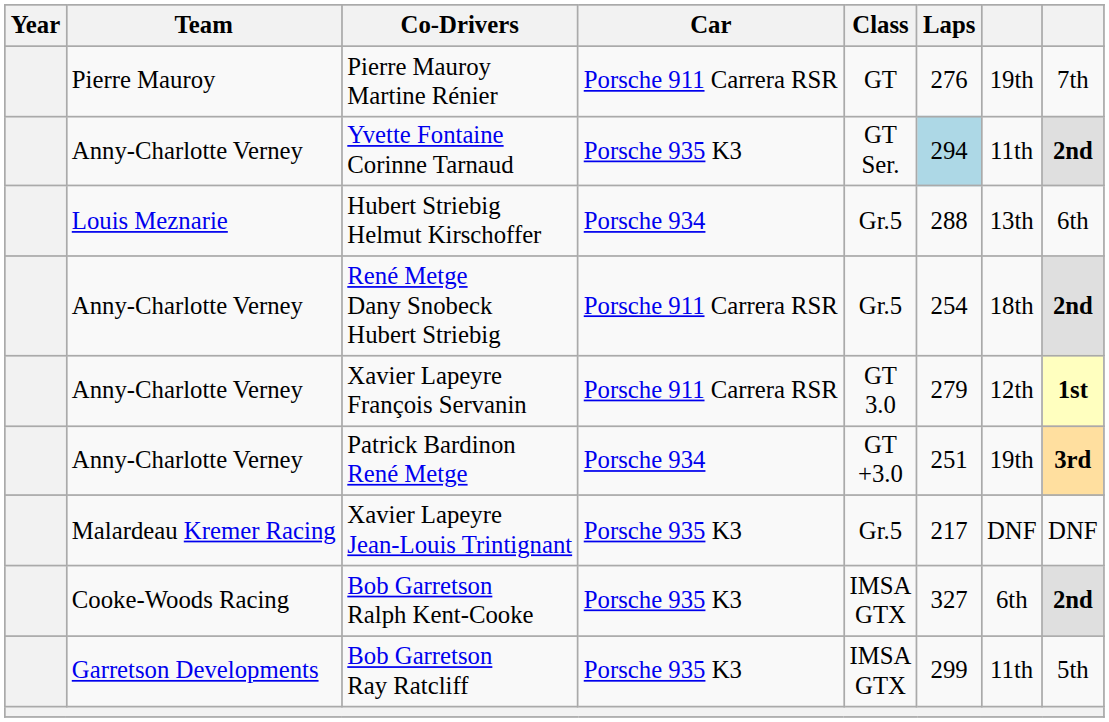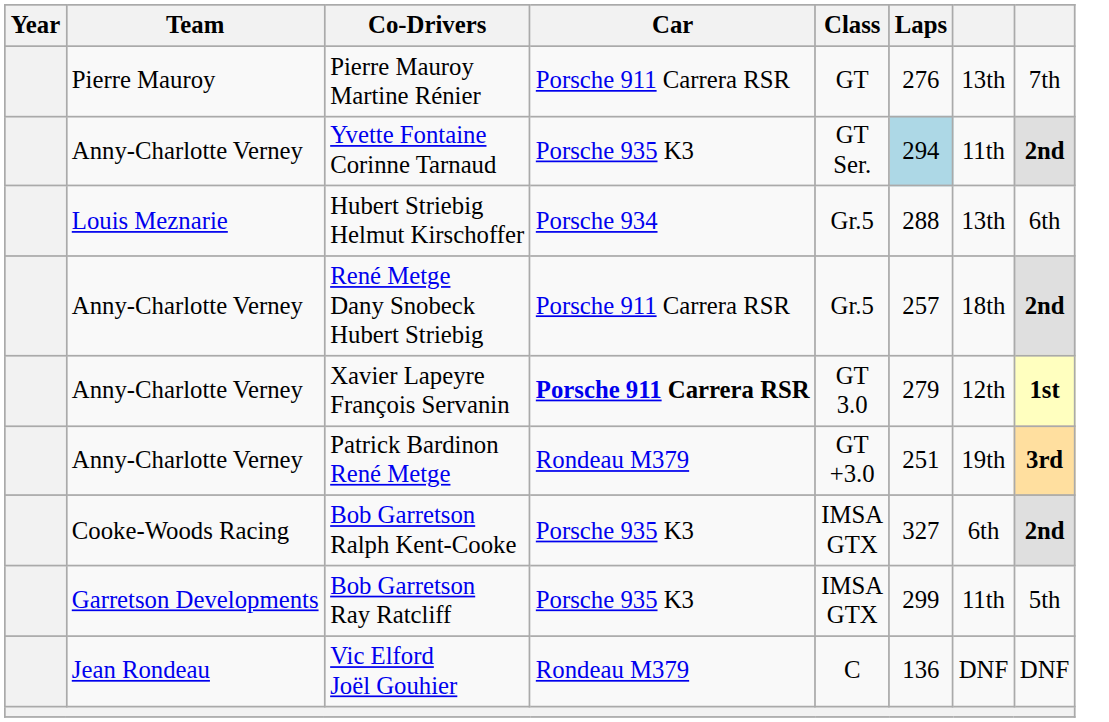 <table class="wikitable" style="font-size:90%">
 <tr>
 <th>Year</th>
 <th>Team</th>
 <th>Co-Drivers</th>
 <th>Car</th>
 <th>Class</th>
 <th>Laps</th>
 <th></th>
 <th></th>
 </tr>
 <tr align="center">
 <th></th>
 <td align="left"> Pierre Mauroy</td>
 <td align="left"> Pierre Mauroy<br> Martine Rénier</td>
 <td align="left"><a href='#'>Porsche 911</a> Carrera RSR</td>
 <td>GT</td>
 <td>276</td>
-<td>19th</td>
+<td>13th</td>
 <td>7th</td>
 </tr>
 <tr align="center">
 <th></th>
 <td align="left"> Anny-Charlotte Verney</td>
 <td align="left"> <a href='#'>Yvette Fontaine</a><br> Corinne Tarnaud</td>
 <td align="left"><a href='#'>Porsche 935</a> K3</td>
 <td>GT<br>Ser.</td>
 <td style="background: lightblue;">294</td>
 <td>11th</td>
 <td style="background:#DFDFDF;"><strong>2nd</strong></td>
 </tr>
 <tr align="center">
 <th></th>
 <td align="left"> <a href='#'>Louis Meznarie</a></td>
 <td align="left"> Hubert Striebig<br> Helmut Kirschoffer</td>
 <td align="left"><a href='#'>Porsche 934</a></td>
 <td>Gr.5</td>
 <td>288</td>
 <td>13th</td>
 <td>6th</td>
 </tr>
 <tr align="center">
 <th></th>
 <td align="left"> Anny-Charlotte Verney</td>
 <td align="left"> <a href='#'>René Metge</a><br> Dany Snobeck<br> Hubert Striebig</td>
 <td align="left"><a href='#'>Porsche 911</a> Carrera RSR</td>
 <td>Gr.5</td>
-<td>254</td>
+<td>257</td>
 <td>18th</td>
 <td style="background:#DFDFDF;"><strong>2nd</strong></td>
 </tr>
 <tr align="center">
 <th></th>
 <td align="left"> Anny-Charlotte Verney</td>
 <td align="left"> Xavier Lapeyre<br> François Servanin</td>
-<td align="left"><a href='#'>Porsche 911</a> Carrera RSR</td>
+<td align="left"><strong><a href='#'>Porsche 911</a> Carrera RSR</strong></td>
 <td>GT<br>3.0</td>
 <td>279</td>
 <td>12th</td>
 <td style="background:#FFFFBF;"><strong>1st</strong></td>
 </tr>
 <tr align="center">
 <th></th>
 <td align="left"> Anny-Charlotte Verney</td>
 <td align="left"> Patrick Bardinon<br> <a href='#'>René Metge</a></td>
-<td align="left"><a href='#'>Porsche 934</a></td>
+<td align="left"><a href='#'>Rondeau M379</a></td>
 <td>GT<br>+3.0</td>
 <td>251</td>
 <td>19th</td>
 <td style="background:#FFDF9F;"><strong>3rd</strong></td>
-</tr>
-<tr align="center">
-<th></th>
-<td align="left"> Malardeau <a href='#'>Kremer Racing</a></td>
-<td align="left"> Xavier Lapeyre<br> <a href='#'>Jean-Louis Trintignant</a></td>
-<td align="left"><a href='#'>Porsche 935</a> K3</td>
-<td>Gr.5</td>
-<td>217</td>
-<td>DNF</td>
-<td>DNF</td>
 </tr>
 <tr align="center">
 <th></th>
 <td align="left"> Cooke-Woods Racing</td>
 <td align="left"> <a href='#'>Bob Garretson</a><br> Ralph Kent-Cooke</td>
 <td align="left"><a href='#'>Porsche 935</a> K3</td>
 <td>IMSA<br>GTX</td>
 <td>327</td>
 <td>6th</td>
 <td style="background:#DFDFDF;"><strong>2nd</strong></td>
 </tr>
 <tr align="center">
 <th></th>
 <td align="left"> <a href='#'>Garretson Developments</a></td>
 <td align="left"> <a href='#'>Bob Garretson</a><br> Ray Ratcliff</td>
 <td align="left"><a href='#'>Porsche 935</a> K3</td>
 <td>IMSA<br>GTX</td>
 <td>299</td>
 <td>11th</td>
 <td>5th</td>
 </tr>
+<tr align="center">
+<th></th>
+<td align="left"> <a href='#'>Jean Rondeau</a></td>
+<td align="left"> <a href='#'>Vic Elford</a><br> <a href='#'>Joël Gouhier</a></td>
+<td align="left"><a href='#'>Rondeau M379</a></td>
+<td>C</td>
+<td>136</td>
+<td>DNF</td>
+<td>DNF</td>
+</tr>
 <tr>
 <th colspan="8"></th>
 </tr>
 </table>
